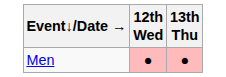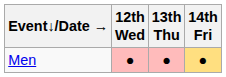 <table class="wikitable" style="margin:0.5em auto; font-size:90%; line-height:1.25em; text-align:center">
 <tr>
 <th>Event↓/Date →</th>
 <th>12th<br>Wed</th>
 <th>13th<br>Thu</th>
+<th>14th<br>Fri</th>
 </tr>
 <tr>
 <td style="text-align:left;"><a href='#'>Men</a></td>
 <td bgcolor="#FFBBBB">●</td>
 <td bgcolor="#FFBBBB">●</td>
+<td bgcolor="#FFDF80">●</td>
 </tr>
 </table>
